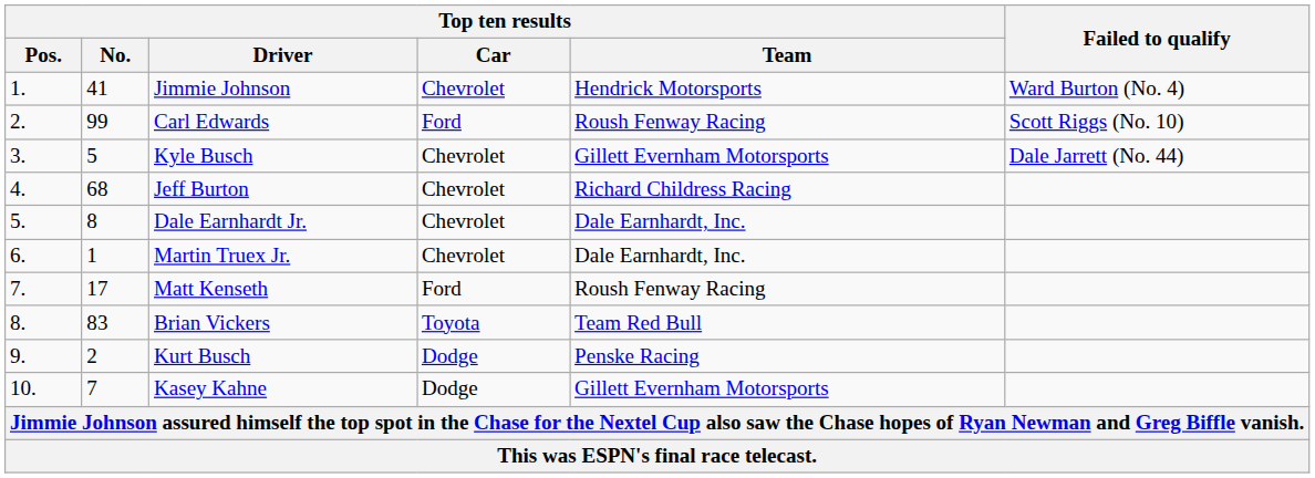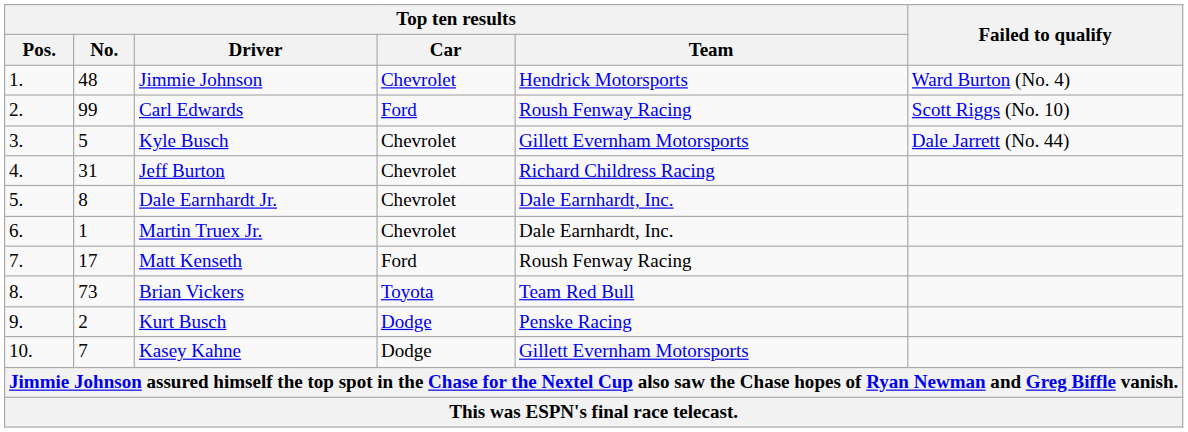 <table class="wikitable">
 <tr>
 <th colspan=5>Top ten results</th>
 <th rowspan=2>Failed to qualify</th>
 </tr>
 <tr>
 <th>Pos.</th>
 <th>No.</th>
 <th>Driver</th>
 <th>Car</th>
 <th>Team</th>
 </tr>
 <tr>
 <td>1.</td>
-<td>41</td>
+<td>48</td>
 <td><a href='#'>Jimmie Johnson</a></td>
 <td><a href='#'>Chevrolet</a></td>
 <td><a href='#'>Hendrick Motorsports</a></td>
 <td><a href='#'>Ward Burton</a> (No. 4)</td>
 </tr>
 <tr>
 <td>2.</td>
 <td>99</td>
 <td><a href='#'>Carl Edwards</a></td>
 <td><a href='#'>Ford</a></td>
 <td><a href='#'>Roush Fenway Racing</a></td>
 <td><a href='#'>Scott Riggs</a> (No. 10)</td>
 </tr>
 <tr>
 <td>3.</td>
 <td>5</td>
 <td><a href='#'>Kyle Busch</a></td>
 <td>Chevrolet</td>
 <td><a href='#'>Gillett Evernham Motorsports</a></td>
 <td><a href='#'>Dale Jarrett</a> (No. 44)</td>
 </tr>
 <tr>
 <td>4.</td>
-<td>68</td>
+<td>31</td>
 <td><a href='#'>Jeff Burton</a></td>
 <td>Chevrolet</td>
 <td><a href='#'>Richard Childress Racing</a></td>
 <td></td>
 </tr>
 <tr>
 <td>5.</td>
 <td>8</td>
 <td><a href='#'>Dale Earnhardt Jr.</a></td>
 <td>Chevrolet</td>
 <td><a href='#'>Dale Earnhardt, Inc.</a></td>
 <td></td>
 </tr>
 <tr>
 <td>6.</td>
 <td>1</td>
 <td><a href='#'>Martin Truex Jr.</a></td>
 <td>Chevrolet</td>
 <td>Dale Earnhardt, Inc.</td>
 <td></td>
 </tr>
 <tr>
 <td>7.</td>
 <td>17</td>
 <td><a href='#'>Matt Kenseth</a></td>
 <td>Ford</td>
 <td>Roush Fenway Racing</td>
 <td></td>
 </tr>
 <tr>
 <td>8.</td>
-<td>83</td>
+<td>73</td>
 <td><a href='#'>Brian Vickers</a></td>
 <td><a href='#'>Toyota</a></td>
 <td><a href='#'>Team Red Bull</a></td>
 <td></td>
 </tr>
 <tr>
 <td>9.</td>
 <td>2</td>
 <td><a href='#'>Kurt Busch</a></td>
 <td><a href='#'>Dodge</a></td>
 <td><a href='#'>Penske Racing</a></td>
 <td></td>
 </tr>
 <tr>
 <td>10.</td>
 <td>7</td>
 <td><a href='#'>Kasey Kahne</a></td>
 <td>Dodge</td>
 <td><a href='#'>Gillett Evernham Motorsports</a></td>
 <td></td>
 </tr>
 <tr>
 <th colspan=6><a href='#'>Jimmie Johnson</a> assured himself the top spot in the <a href='#'>Chase for the Nextel Cup</a> also saw the Chase hopes of <a href='#'>Ryan Newman</a> and <a href='#'>Greg Biffle</a> vanish.</th>
 </tr>
 <tr>
 <th colspan=6>This was ESPN's final race telecast.</th>
 </tr>
 </table>
